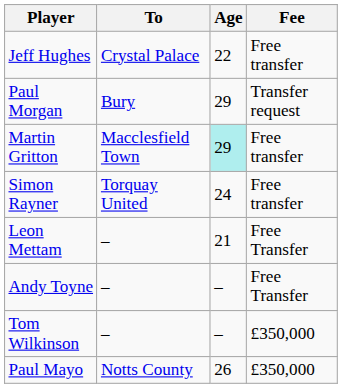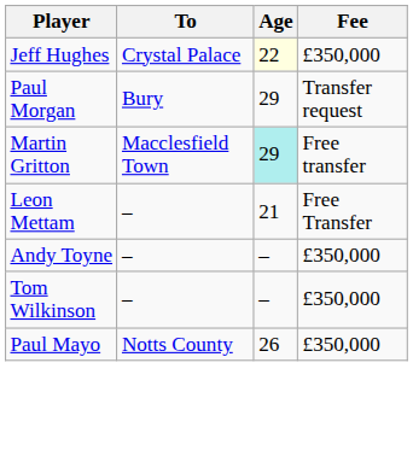 <table class="wikitable" style="text-align:center; width:50%; text-align:left">
 <tr>
 <th>Player</th>
 <th>To</th>
 <th>Age</th>
 <th>Fee</th>
 </tr>
 <tr --->
 <td> <a href='#'>Jeff Hughes</a></td>
 <td><a href='#'>Crystal Palace</a></td>
-<td>22</td>
-<td>Free transfer</td>
+<td style="background: lightyellow;">22</td>
+<td>£350,000</td>
 </tr>
 <tr --->
 <td> <a href='#'>Paul Morgan</a></td>
 <td><a href='#'>Bury</a></td>
 <td>29</td>
 <td>Transfer request</td>
 </tr>
 <tr --->
 <td> <a href='#'>Martin Gritton</a></td>
 <td><a href='#'>Macclesfield Town</a></td>
 <td style="background: paleturquoise;">29</td>
 <td>Free transfer</td>
 </tr>
 <tr --->
-<td> <a href='#'>Simon Rayner</a></td>
-<td><a href='#'>Torquay United</a></td>
-<td>24</td>
-<td>Free transfer</td>
-</tr>
-<tr --->
 <td> <a href='#'>Leon Mettam</a></td>
 <td>–</td>
 <td>21</td>
 <td>Free Transfer</td>
 </tr>
 <tr --->
 <td> <a href='#'>Andy Toyne</a></td>
 <td>–</td>
 <td>–</td>
-<td>Free Transfer</td>
+<td>£350,000</td>
 </tr>
 <tr --->
 <td> <a href='#'>Tom Wilkinson</a></td>
 <td>–</td>
 <td>–</td>
 <td>£350,000</td>
 </tr>
 <tr --->
 <td> <a href='#'>Paul Mayo</a></td>
 <td><a href='#'>Notts County</a></td>
 <td>26</td>
 <td>£350,000</td>
 </tr>
 </table>
